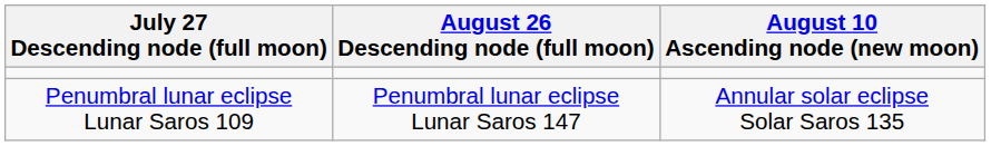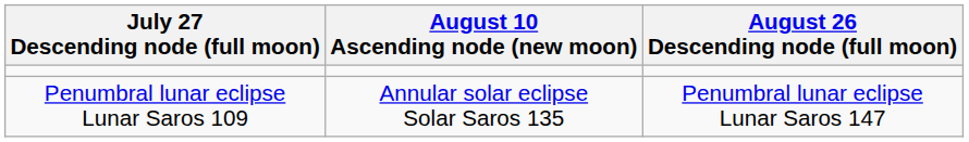 <table class="wikitable">
 <tr>
 <th>July 27<br>Descending node (full moon)<br></th>
+<th><a href='#'>August 10</a><br>Ascending node (new moon)<br></th>
 <th><a href='#'>August 26</a><br>Descending node (full moon)<br></th>
-<th><a href='#'>August 10</a><br>Ascending node (new moon)<br></th>
 </tr>
 <tr>
 <td></td>
 <td></td>
 <td></td>
 </tr>
 <tr align=center>
 <td><a href='#'>Penumbral lunar eclipse</a><br>Lunar Saros 109</td>
+<td><a href='#'>Annular solar eclipse</a><br>Solar Saros 135</td>
 <td><a href='#'>Penumbral lunar eclipse</a><br>Lunar Saros 147</td>
-<td><a href='#'>Annular solar eclipse</a><br>Solar Saros 135</td>
 </tr>
 </table>
